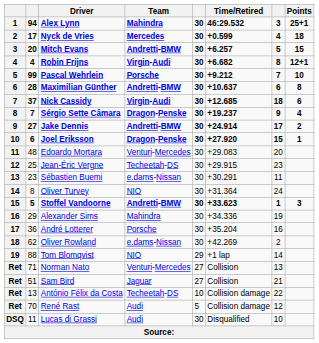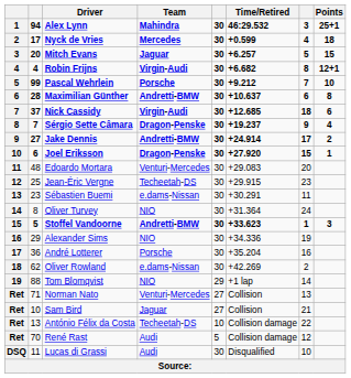 <table class="wikitable sortable" style="font-size: 85%">
 <tr>
 <th scope="col"></th>
 <th scope="col"></th>
 <th scope="col">Driver</th>
 <th scope="col">Team</th>
 <th scope="col"></th>
 <th scope="col" class="unsortable">Time/Retired</th>
 <th scope="col"></th>
 <th scope="col">Points</th>
 </tr>
 <tr>
 <th scope="row">1</th>
 <td align="center"><strong>94</strong></td>
 <td data-sort-value="LYN"> <strong><a href='#'>Alex Lynn</a></strong></td>
 <td><strong><a href='#'>Mahindra</a></strong></td>
 <td><strong>30</strong></td>
 <td><strong>46:29.532</strong></td>
 <td align="center"><strong>3</strong></td>
 <td align="center"><strong>25+1</strong></td>
 </tr>
 <tr>
 <th scope="row">2</th>
 <td align="center"><strong>17</strong></td>
 <td data-sort-value="DEV"> <strong><a href='#'>Nyck de Vries</a></strong></td>
 <td><strong><a href='#'>Mercedes</a></strong></td>
 <td><strong>30</strong></td>
 <td><strong>+0.599</strong></td>
 <td align="center"><strong>4</strong></td>
 <td align="center"><strong>18</strong></td>
 </tr>
 <tr>
 <th scope="row">3</th>
 <td align="center"><strong>20</strong></td>
 <td data-sort-value="EVA"> <strong><a href='#'>Mitch Evans</a></strong></td>
-<td><strong><a href='#'>Andretti</a>-<a href='#'>BMW</a></strong></td>
+<td><strong><a href='#'>Jaguar</a></strong></td>
 <td><strong>30</strong></td>
 <td><strong>+6.257</strong></td>
 <td align="center"><strong>5</strong></td>
 <td align="center"><strong>15</strong></td>
 </tr>
 <tr>
 <th scope="row">4</th>
 <td align="center"><strong>4</strong></td>
 <td data-sort-value="FRI"> <strong><a href='#'>Robin Frijns</a></strong></td>
 <td><strong><a href='#'>Virgin</a>-<a href='#'>Audi</a></strong></td>
 <td><strong>30</strong></td>
 <td><strong>+6.682</strong></td>
 <td align="center"><strong>8</strong></td>
 <td align="center"><strong>12+1</strong></td>
 </tr>
 <tr>
 <th scope="row">5</th>
 <td align="center"><strong>99</strong></td>
 <td data-sort-value="WEH"> <strong><a href='#'>Pascal Wehrlein</a></strong></td>
 <td><strong><a href='#'>Porsche</a></strong></td>
 <td><strong>30</strong></td>
 <td><strong>+9.212</strong></td>
 <td align="center"><strong>7</strong></td>
 <td align="center"><strong>10</strong></td>
 </tr>
 <tr>
 <th scope="row">6</th>
 <td align="center"><strong>28</strong></td>
 <td data-sort-value="GUE"> <strong><a href='#'>Maximilian Günther</a></strong></td>
 <td><strong><a href='#'>Andretti</a>-<a href='#'>BMW</a></strong></td>
 <td><strong>30</strong></td>
 <td><strong>+10.637</strong></td>
 <td align="center"><strong>6</strong></td>
 <td align="center"><strong>8</strong></td>
 </tr>
 <tr>
 <th scope="row">7</th>
 <td align="center"><strong>37</strong></td>
 <td data-sort-value="CAS"> <strong><a href='#'>Nick Cassidy</a></strong></td>
 <td><strong><a href='#'>Virgin</a>-<a href='#'>Audi</a></strong></td>
 <td><strong>30</strong></td>
 <td><strong>+12.685</strong></td>
 <td align="center"><strong>18</strong></td>
 <td align="center"><strong>6</strong></td>
 </tr>
 <tr>
 <th scope="row">8</th>
 <td align="center"><strong>7</strong></td>
 <td data-sort-value="SET"> <strong><a href='#'>Sérgio Sette Câmara</a></strong></td>
 <td><strong><a href='#'>Dragon</a>-<a href='#'>Penske</a></strong></td>
 <td><strong>30</strong></td>
 <td><strong>+19.237</strong></td>
 <td align="center"><strong>9</strong></td>
 <td align="center"><strong>4</strong></td>
 </tr>
 <tr>
 <th scope="row">9</th>
 <td align="center"><strong>27</strong></td>
 <td data-sort-value="DEN"> <strong><a href='#'>Jake Dennis</a></strong></td>
 <td><strong><a href='#'>Andretti</a>-<a href='#'>BMW</a></strong></td>
 <td><strong>30</strong></td>
 <td><strong>+24.914</strong></td>
 <td align="center"><strong>17</strong></td>
 <td align="center"><strong>2</strong></td>
 </tr>
 <tr>
 <th scope="row">10</th>
 <td align="center"><strong>6</strong></td>
 <td data-sort-value="ERI"> <strong><a href='#'>Joel Eriksson</a></strong></td>
 <td><strong><a href='#'>Dragon</a>-<a href='#'>Penske</a></strong></td>
 <td><strong>30</strong></td>
 <td><strong>+27.920</strong></td>
 <td align="center"><strong>15</strong></td>
 <td align="center"><strong>1</strong></td>
 </tr>
 <tr>
 <th scope="row">11</th>
 <td align="center">48</td>
 <td data-sort-value="MOR"> <a href='#'>Edoardo Mortara</a></td>
 <td><a href='#'>Venturi</a>-<a href='#'>Mercedes</a></td>
 <td>30</td>
 <td>+29.083</td>
 <td align="center">20</td>
 <td align="center"></td>
 </tr>
 <tr>
 <th scope="row">12</th>
 <td align="center">25</td>
 <td data-sort-value="JEV"> <a href='#'>Jean-Éric Vergne</a></td>
 <td><a href='#'>Techeetah</a>-<a href='#'>DS</a></td>
 <td>30</td>
 <td>+29.915</td>
 <td align="center">23</td>
 <td align="center"></td>
 </tr>
 <tr>
 <th scope="row">13</th>
 <td align="center">23</td>
 <td data-sort-value="BUE"> <a href='#'>Sébastien Buemi</a></td>
 <td><a href='#'>e.dams</a>-<a href='#'>Nissan</a></td>
 <td>30</td>
 <td>+30.291</td>
 <td align="center">11</td>
 <td align="center"></td>
 </tr>
 <tr>
 <th scope="row">14</th>
 <td align="center">8</td>
 <td data-sort-value="TUR"> <a href='#'>Oliver Turvey</a></td>
 <td><a href='#'>NIO</a></td>
 <td>30</td>
 <td>+31.364</td>
 <td align="center">24</td>
 <td align="center"></td>
 </tr>
 <tr>
 <th scope="row">15</th>
 <td align="center"><strong>5</strong></td>
 <td data-sort-value="VAN"> <strong><a href='#'>Stoffel Vandoorne</a></strong></td>
 <td><strong><a href='#'>Andretti</a>-<a href='#'>BMW</a></strong></td>
 <td><strong>30</strong></td>
 <td><strong>+33.623</strong></td>
 <td align="center"><strong>1</strong></td>
 <td align="center"><strong>3</strong></td>
 </tr>
 <tr>
 <th scope="row">16</th>
 <td align="center">29</td>
 <td data-sort-value="SIM"> <a href='#'>Alexander Sims</a></td>
-<td><a href='#'>Mahindra</a></td>
+<td><a href='#'>NIO</a></td>
 <td>30</td>
 <td>+34.336</td>
 <td align="center">19</td>
 <td align="center"></td>
 </tr>
 <tr>
 <th scope="row">17</th>
 <td align="center">36</td>
 <td data-sort-value="LOT"> <a href='#'>André Lotterer</a></td>
 <td><a href='#'>Porsche</a></td>
 <td>30</td>
 <td>+35.204</td>
 <td align="center">16</td>
 <td align="center"></td>
 </tr>
 <tr>
 <th scope="row">18</th>
 <td align="center">62</td>
 <td data-sort-value="ROW"> <a href='#'>Oliver Rowland</a></td>
 <td><a href='#'>e.dams</a>-<a href='#'>Nissan</a></td>
 <td>30</td>
 <td>+42.269</td>
 <td align="center">2</td>
 <td align="center"></td>
 </tr>
 <tr>
 <th scope="row">19</th>
 <td align="center">88</td>
 <td data-sort-value="BLO"> <a href='#'>Tom Blomqvist</a></td>
 <td><a href='#'>NIO</a></td>
 <td>29</td>
 <td>+1 lap</td>
 <td align="center">14</td>
 <td align="center"></td>
 </tr>
 <tr>
 <th scope="row">Ret</th>
 <td align="center">71</td>
 <td data-sort-value="NAT"> <a href='#'>Norman Nato</a></td>
 <td><a href='#'>Venturi</a>-<a href='#'>Mercedes</a></td>
 <td>27</td>
 <td>Collision</td>
 <td align="center">13</td>
 <td align="center"></td>
 </tr>
 <tr>
 <th scope="row">Ret</th>
-<td align="center">51</td>
+<td align="center">10</td>
 <td data-sort-value="BIR"> <a href='#'>Sam Bird</a></td>
 <td><a href='#'>Jaguar</a></td>
 <td>27</td>
 <td>Collision</td>
 <td align="center">21</td>
 <td align="center"></td>
 </tr>
 <tr>
 <th scope="row">Ret</th>
 <td align="center">13</td>
 <td data-sort-value="DAC"> <a href='#'>António Félix da Costa</a></td>
 <td><a href='#'>Techeetah</a>-<a href='#'>DS</a></td>
 <td>10</td>
 <td>Collision damage</td>
 <td align="center">22</td>
 <td align="center"></td>
 </tr>
 <tr>
 <th scope="row">Ret</th>
 <td align="center">70</td>
 <td data-sort-value="RAS"> <a href='#'>René Rast</a></td>
 <td><a href='#'>Audi</a></td>
 <td>5</td>
 <td>Collision damage</td>
 <td align="center">12</td>
 <td align="center"></td>
 </tr>
 <tr>
 <th scope="row">DSQ</th>
 <td align="center">11</td>
 <td data-sort-value="DIG"> <a href='#'>Lucas di Grassi</a></td>
 <td><a href='#'>Audi</a></td>
 <td>30</td>
 <td>Disqualified</td>
 <td align="center">10</td>
 <td align="center"></td>
 </tr>
 <tr>
 <th colspan="8">Source:</th>
 </tr>
 </table>
